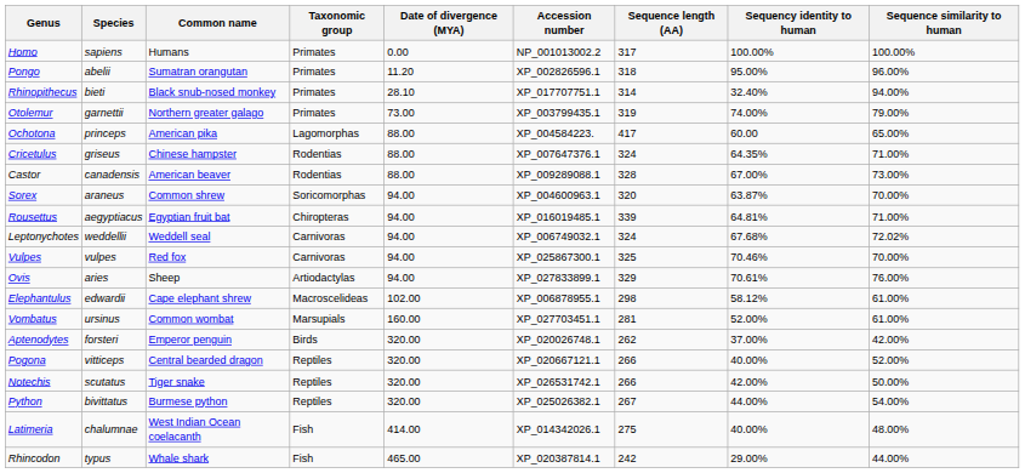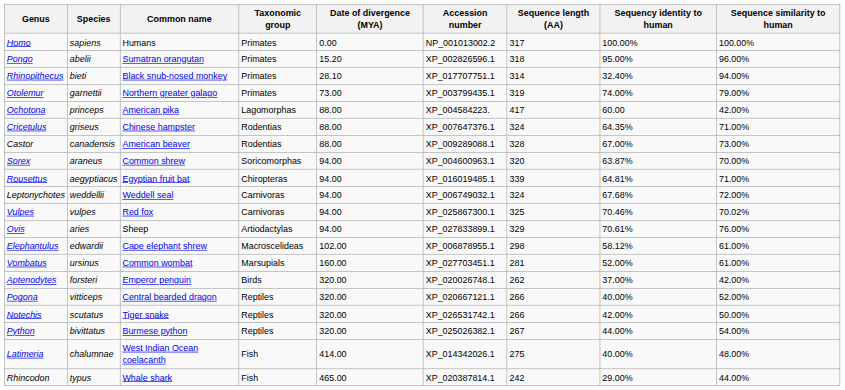 <table class="wikitable sortable">
 <tr>
 <th><small>Genus</small></th>
 <th><small>Species</small></th>
 <th><small>Common name</small></th>
 <th><small>Taxonomic group</small></th>
 <th><small>Date of divergence (MYA)</small></th>
 <th><small>Accession number</small></th>
 <th><small>Sequence length (AA)</small></th>
 <th><small>Sequency identity to human</small></th>
 <th><small>Sequence similarity to human</small></th>
 </tr>
 <tr>
 <td><small><em><a href='#'>Homo</a></em></small></td>
 <td><small><em>sapiens</em></small></td>
 <td><small>Humans</small></td>
 <td><small>Primates</small></td>
 <td><small>0.00</small></td>
 <td><small>NP_001013002.2</small></td>
 <td><small>317</small></td>
 <td><small>100.00%</small></td>
 <td><small>100.00%</small></td>
 </tr>
 <tr>
 <td><small><em><a href='#'>Pongo</a></em></small></td>
 <td><small><em>abelii</em></small></td>
 <td><small><a href='#'>Sumatran orangutan</a></small></td>
 <td><small>Primates</small></td>
-<td><small>11.20</small></td>
+<td><small>15.20</small></td>
 <td><small>XP_002826596.1</small></td>
 <td><small>318</small></td>
 <td><small>95.00%</small></td>
 <td><small>96.00%</small></td>
 </tr>
 <tr>
 <td><small><em><a href='#'>Rhinopithecus</a></em></small></td>
 <td><small><em>bieti</em></small></td>
 <td><small><a href='#'>Black snub-nosed monkey</a></small></td>
 <td><small>Primates</small></td>
 <td><small>28.10</small></td>
 <td><small>XP_017707751.1</small></td>
 <td><small>314</small></td>
 <td><small>32.40%</small></td>
 <td><small>94.00%</small></td>
 </tr>
 <tr>
 <td><small><em><a href='#'>Otolemur</a></em></small></td>
 <td><small><em>garnettii</em></small></td>
 <td><small><a href='#'>Northern greater galago</a></small></td>
 <td><small>Primates</small></td>
 <td><small>73.00</small></td>
 <td><small>XP_003799435.1</small></td>
 <td><small>319</small></td>
 <td><small>74.00%</small></td>
 <td><small>79.00%</small></td>
 </tr>
 <tr>
 <td><small><em><a href='#'>Ochotona</a></em></small></td>
 <td><small><em>princeps</em></small></td>
 <td><small><a href='#'>American pika</a></small></td>
 <td><small>Lagomorphas</small></td>
 <td><small>88.00</small></td>
 <td><small>XP_004584223.</small></td>
 <td><small>417</small></td>
 <td><small>60.00</small></td>
-<td><small>65.00%</small></td>
+<td><small>42.00%</small></td>
 </tr>
 <tr>
 <td><small><em><a href='#'>Cricetulus</a></em><br></small></td>
 <td><small><em>griseus</em></small></td>
 <td><small><a href='#'>Chinese hampster</a></small></td>
 <td><small>Rodentias</small></td>
 <td><small>88.00</small></td>
 <td><small>XP_007647376.1</small></td>
 <td><small>324</small></td>
 <td><small>64.35%</small></td>
 <td><small>71.00%</small></td>
 </tr>
 <tr>
 <td><small><em>Castor</em></small></td>
 <td><small><em>canadensis</em></small></td>
 <td><small><a href='#'>American beaver</a></small></td>
 <td><small>Rodentias</small></td>
 <td><small>88.00</small></td>
 <td><small>XP_009289088.1</small></td>
 <td><small>328</small></td>
 <td><small>67.00%</small></td>
 <td><small>73.00%</small></td>
 </tr>
 <tr>
 <td><small><em><a href='#'>Sorex</a></em></small></td>
 <td><small><em>araneus</em></small></td>
 <td><small><a href='#'>Common shrew</a></small></td>
 <td><small>Soricomorphas</small></td>
 <td><small>94.00</small></td>
 <td><small>XP_004600963.1</small></td>
 <td><small>320</small></td>
 <td><small>63.87%</small></td>
 <td><small>70.00%</small></td>
 </tr>
 <tr>
 <td><small><em><a href='#'>Rousettus</a></em><br></small></td>
 <td><small><em>aegyptiacus</em></small></td>
 <td><small><a href='#'>Egyptian fruit bat</a></small></td>
 <td><small>Chiropteras</small></td>
 <td><small>94.00</small></td>
 <td><small>XP_016019485.1</small></td>
 <td><small>339</small></td>
 <td><small>64.81%</small></td>
 <td><small>71.00%</small></td>
 </tr>
 <tr>
 <td><small><em>Leptonychotes</em><br></small></td>
 <td><small><em>weddellii</em></small></td>
 <td><small><a href='#'>Weddell seal</a></small></td>
 <td><small>Carnivoras</small></td>
 <td><small>94.00</small></td>
 <td><small>XP_006749032.1</small></td>
 <td><small>324</small></td>
 <td><small>67.68%</small></td>
-<td><small>72.02%</small></td>
+<td><small>72.00%</small></td>
 </tr>
 <tr>
 <td><small><em><a href='#'>Vulpes</a></em></small></td>
 <td><small><em>vulpes</em></small></td>
 <td><small><a href='#'>Red fox</a></small></td>
 <td><small>Carnivoras</small></td>
 <td><small>94.00</small></td>
 <td><small>XP_025867300.1</small></td>
 <td><small>325</small></td>
 <td><small>70.46%</small></td>
-<td><small>70.00%</small></td>
+<td><small>70.02%</small></td>
 </tr>
 <tr>
 <td><small><em><a href='#'>Ovis</a></em></small></td>
 <td><small><em>aries</em></small></td>
 <td><small>Sheep</small></td>
 <td><small>Artiodactylas</small></td>
 <td><small>94.00</small></td>
 <td><small>XP_027833899.1</small></td>
 <td><small>329</small></td>
 <td><small>70.61%</small></td>
 <td><small>76.00%</small></td>
 </tr>
 <tr>
 <td><small><em><a href='#'>Elephantulus</a></em></small></td>
 <td><small><em>edwardii</em></small></td>
 <td><small><a href='#'>Cape elephant shrew</a></small></td>
 <td><small>Macroscelideas</small></td>
 <td><small>102.00</small></td>
 <td><small>XP_006878955.1</small></td>
 <td><small>298</small></td>
 <td><small>58.12%</small></td>
 <td><small>61.00%</small></td>
 </tr>
 <tr>
 <td><small><em><a href='#'>Vombatus</a></em></small></td>
 <td><small><em>ursinus</em></small></td>
 <td><small><a href='#'>Common wombat</a></small></td>
 <td><small>Marsupials</small></td>
 <td><small>160.00</small></td>
 <td><small>XP_027703451.1</small></td>
 <td><small>281</small></td>
 <td><small>52.00%</small></td>
 <td><small>61.00%</small></td>
 </tr>
 <tr>
 <td><small><em><a href='#'>Aptenodytes</a></em></small></td>
 <td><small><em>forsteri</em></small></td>
 <td><small><a href='#'>Emperor penguin</a></small></td>
 <td><small>Birds</small></td>
 <td><small>320.00</small></td>
 <td><small>XP_020026748.1</small></td>
 <td><small>262</small></td>
 <td><small>37.00%</small></td>
 <td><small>42.00%</small></td>
 </tr>
 <tr>
 <td><small><em><a href='#'>Pogona</a></em></small></td>
 <td><small><em>vitticeps</em></small></td>
 <td><small><a href='#'>Central bearded dragon</a></small></td>
 <td><small>Reptiles</small></td>
 <td><small>320.00</small></td>
 <td><small>XP_020667121.1</small></td>
 <td><small>266</small></td>
 <td><small>40.00%</small></td>
 <td><small>52.00%</small></td>
 </tr>
 <tr>
 <td><small><em><a href='#'>Notechis</a></em></small></td>
 <td><small><em>scutatus</em></small></td>
 <td><small><a href='#'>Tiger snake</a></small></td>
 <td><small>Reptiles</small></td>
 <td><small>320.00</small></td>
 <td><small>XP_026531742.1</small></td>
 <td><small>266</small></td>
 <td><small>42.00%</small></td>
 <td><small>50.00%</small></td>
 </tr>
 <tr>
 <td><small><em><a href='#'>Python</a></em></small></td>
 <td><small><em>bivittatus</em></small></td>
 <td><small><a href='#'>Burmese python</a></small></td>
 <td><small>Reptiles</small></td>
 <td><small>320.00</small></td>
 <td><small>XP_025026382.1</small></td>
 <td><small>267</small></td>
 <td><small>44.00%</small></td>
 <td><small>54.00%</small></td>
 </tr>
 <tr>
 <td><small><em><a href='#'>Latimeria</a></em></small></td>
 <td><small><em>chalumnae</em></small></td>
 <td><small><a href='#'>West Indian Ocean coelacanth</a></small></td>
 <td><small>Fish</small></td>
 <td><small>414.00</small></td>
 <td><small>XP_014342026.1</small></td>
 <td><small>275</small></td>
 <td><small>40.00%</small></td>
 <td><small>48.00%</small></td>
 </tr>
 <tr>
 <td><small><em>Rhincodon</em></small></td>
 <td><small><em>typus</em></small></td>
 <td><small><a href='#'>Whale shark</a></small></td>
 <td><small>Fish</small></td>
 <td><small>465.00</small></td>
 <td><small>XP_020387814.1</small></td>
 <td><small>242</small></td>
 <td><small>29.00%</small></td>
 <td><small>44.00%</small></td>
 </tr>
 </table>
